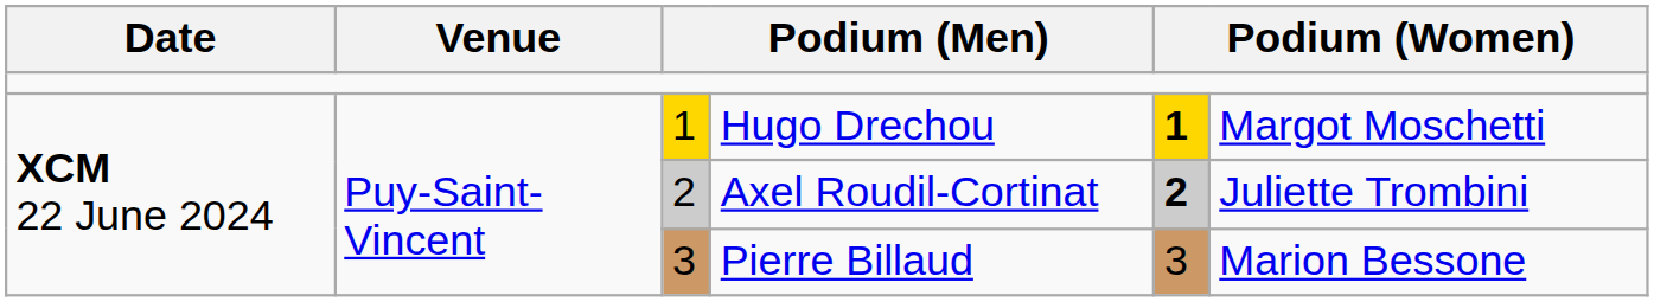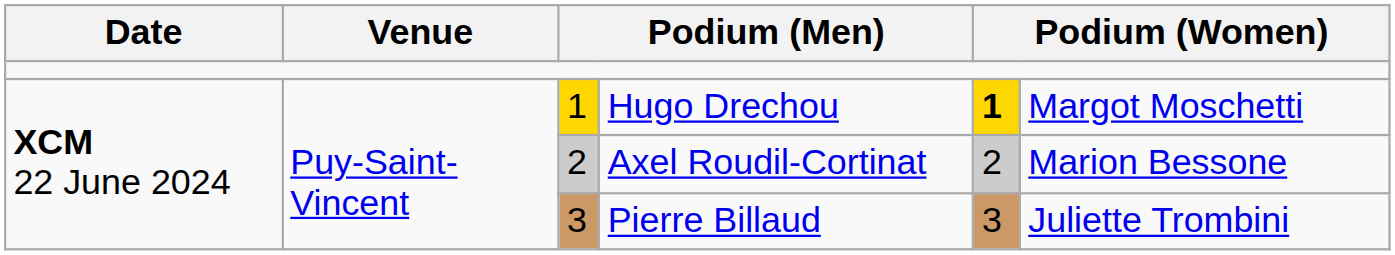 <table class="wikitable" width=70%>
 <tr>
 <th>Date</th>
 <th width=20%>Venue</th>
 <th colspan=2 width=30%>Podium (Men)</th>
 <th colspan=2 width=30%>Podium (Women)</th>
 </tr>
 <tr>
 <td colspan=6></td>
 </tr>
 <tr>
 <td rowspan=3><strong>XCM</strong> <br> 22 June 2024</td>
 <td rowspan=3><br><a href='#'>Puy-Saint-Vincent</a></td>
 <td bgcolor=FFD700>1</td>
 <td><a href='#'>Hugo Drechou</a></td>
 <td bgcolor=FFD700><strong>1</strong></td>
 <td><a href='#'>Margot Moschetti</a></td>
 </tr>
 <tr>
 <td bgcolor=CCCCCC>2</td>
 <td><a href='#'>Axel Roudil-Cortinat</a></td>
-<td bgcolor=CCCCCC><strong>2</strong></td>
-<td><a href='#'>Juliette Trombini</a></td>
+<td bgcolor=CCCCCC>2</td>
+<td><a href='#'>Marion Bessone</a></td>
 </tr>
 <tr>
 <td bgcolor=CC9966>3</td>
 <td><a href='#'>Pierre Billaud</a></td>
 <td bgcolor=CC9966>3</td>
-<td><a href='#'>Marion Bessone</a></td>
+<td><a href='#'>Juliette Trombini</a></td>
 </tr>
 </table>
